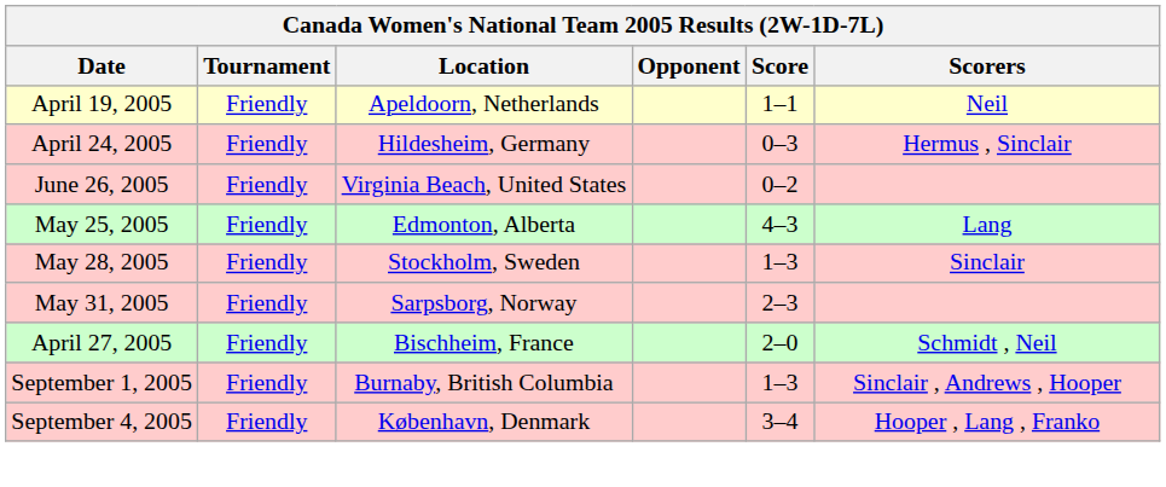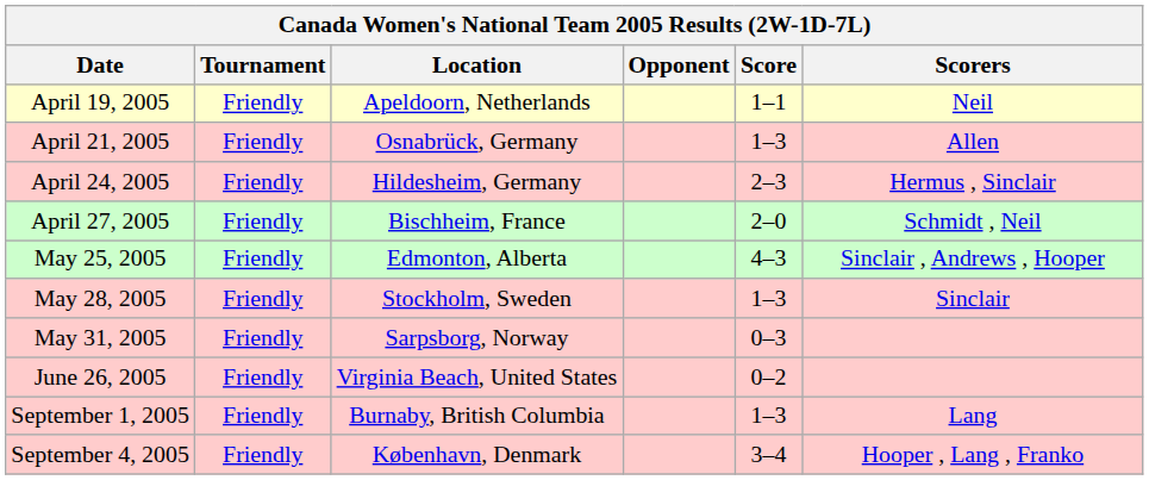 <table class="wikitable collapsible collapsed" style="font-size:90%">
 <tr>
 <th colspan="6"><strong>Canada Women's National Team 2005 Results (2W-1D-7L)</strong></th>
 </tr>
 <tr>
 <th>Date</th>
 <th>Tournament</th>
 <th>Location</th>
 <th>Opponent</th>
 <th>Score</th>
 <th width=30%>Scorers</th>
 </tr>
 <tr style="background:#ffc;">
 <td style="text-align: center;">April 19, 2005</td>
 <td style="text-align: center;"><a href='#'>Friendly</a></td>
 <td style="text-align: center;"><a href='#'>Apeldoorn</a>, Netherlands</td>
 <td></td>
 <td style="text-align: center;">1–1</td>
 <td style="text-align: center;"><a href='#'>Neil</a> </td>
 </tr>
 <tr style="background:#fcc;">
+<td style="text-align: center;">April 21, 2005</td>
+<td style="text-align: center;"><a href='#'>Friendly</a></td>
+<td style="text-align: center;"><a href='#'>Osnabrück</a>, Germany</td>
+<td></td>
+<td style="text-align: center;">1–3</td>
+<td style="text-align: center;"><a href='#'>Allen</a> </td>
+</tr>
+<tr style="background:#fcc;">
 <td style="text-align: center;">April 24, 2005</td>
 <td style="text-align: center;"><a href='#'>Friendly</a></td>
 <td style="text-align: center;"><a href='#'>Hildesheim</a>, Germany</td>
 <td></td>
-<td style="text-align: center;">0–3</td>
+<td style="text-align: center;">2–3</td>
 <td style="text-align: center;"><a href='#'>Hermus</a> , <a href='#'>Sinclair</a> </td>
 </tr>
-<tr style="background:#fcc;">
-<td style="text-align: center;">June 26, 2005</td>
+<tr style="background:#cfc;">
+<td style="text-align: center;">April 27, 2005</td>
 <td style="text-align: center;"><a href='#'>Friendly</a></td>
-<td style="text-align: center;"><a href='#'>Virginia Beach</a>, United States</td>
+<td style="text-align: center;"><a href='#'>Bischheim</a>, France</td>
 <td></td>
-<td style="text-align: center;">0–2</td>
-<td style="text-align: center;"></td>
+<td style="text-align: center;">2–0</td>
+<td style="text-align: center;"><a href='#'>Schmidt</a> , <a href='#'>Neil</a> </td>
 </tr>
 <tr style="background:#cfc;">
 <td style="text-align: center;">May 25, 2005</td>
 <td style="text-align: center;"><a href='#'>Friendly</a></td>
 <td style="text-align: center;"><a href='#'>Edmonton</a>, Alberta</td>
 <td></td>
 <td style="text-align: center;">4–3</td>
-<td style="text-align: center;"><a href='#'>Lang</a> </td>
+<td style="text-align: center;"><a href='#'>Sinclair</a> , <a href='#'>Andrews</a> , <a href='#'>Hooper</a> </td>
 </tr>
 <tr style="background:#fcc;">
 <td style="text-align: center;">May 28, 2005</td>
 <td style="text-align: center;"><a href='#'>Friendly</a></td>
 <td style="text-align: center;"><a href='#'>Stockholm</a>, Sweden</td>
 <td></td>
 <td style="text-align: center;">1–3</td>
 <td style="text-align: center;"><a href='#'>Sinclair</a> </td>
 </tr>
 <tr style="background:#fcc;">
 <td style="text-align: center;">May 31, 2005</td>
 <td style="text-align: center;"><a href='#'>Friendly</a></td>
 <td style="text-align: center;"><a href='#'>Sarpsborg</a>, Norway</td>
 <td></td>
-<td style="text-align: center;">2–3</td>
+<td style="text-align: center;">0–3</td>
 <td style="text-align: center;"></td>
 </tr>
-<tr style="background:#cfc;">
-<td style="text-align: center;">April 27, 2005</td>
+<tr style="background:#fcc;">
+<td style="text-align: center;">June 26, 2005</td>
 <td style="text-align: center;"><a href='#'>Friendly</a></td>
-<td style="text-align: center;"><a href='#'>Bischheim</a>, France</td>
+<td style="text-align: center;"><a href='#'>Virginia Beach</a>, United States</td>
 <td></td>
-<td style="text-align: center;">2–0</td>
-<td style="text-align: center;"><a href='#'>Schmidt</a> , <a href='#'>Neil</a> </td>
+<td style="text-align: center;">0–2</td>
+<td style="text-align: center;"></td>
 </tr>
 <tr style="background:#fcc;">
 <td style="text-align: center;">September 1, 2005</td>
 <td style="text-align: center;"><a href='#'>Friendly</a></td>
 <td style="text-align: center;"><a href='#'>Burnaby</a>, British Columbia</td>
 <td></td>
 <td style="text-align: center;">1–3</td>
-<td style="text-align: center;"><a href='#'>Sinclair</a> , <a href='#'>Andrews</a> , <a href='#'>Hooper</a> </td>
+<td style="text-align: center;"><a href='#'>Lang</a> </td>
 </tr>
 <tr style="background:#fcc;">
 <td style="text-align: center;">September 4, 2005</td>
 <td style="text-align: center;"><a href='#'>Friendly</a></td>
 <td style="text-align: center;"><a href='#'>København</a>, Denmark</td>
 <td></td>
 <td style="text-align: center;">3–4</td>
 <td style="text-align: center;"><a href='#'>Hooper</a> , <a href='#'>Lang</a> , <a href='#'>Franko</a> </td>
 </tr>
 </table>
